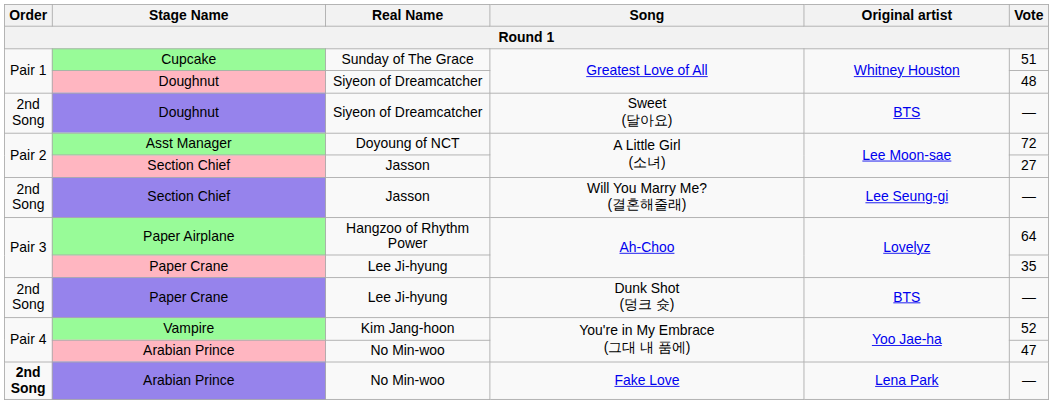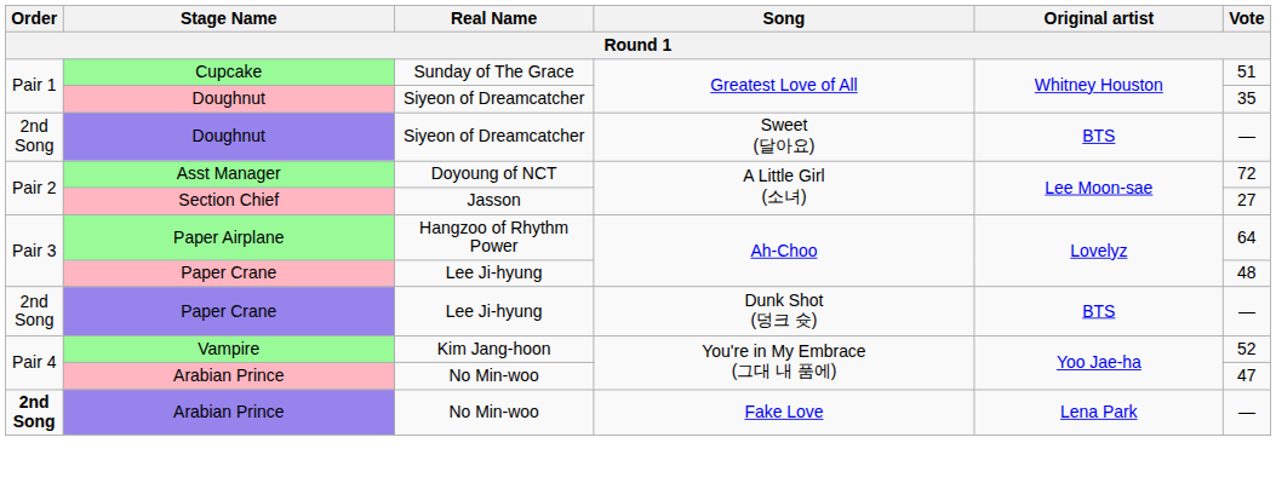 <table class="wikitable" style="text-align:center; width:95%;">
 <tr>
 <th style="width:1%;">Order</th>
 <th style="width:20%;">Stage Name</th>
 <th style="width:12%;">Real Name</th>
 <th style="width:23%;">Song</th>
 <th style="width:15%;">Original artist</th>
 <th style="width:1%;">Vote</th>
 </tr>
 <tr>
 <th colspan=6>Round 1</th>
 </tr>
 <tr>
 <td rowspan=2>Pair 1</td>
 <td bgcolor="palegreen">Cupcake</td>
 <td>Sunday of The Grace</td>
 <td rowspan=2><a href='#'>Greatest Love of All</a></td>
 <td rowspan=2><a href='#'>Whitney Houston</a></td>
 <td>51</td>
 </tr>
 <tr>
 <td bgcolor="lightpink">Doughnut</td>
 <td>Siyeon of Dreamcatcher</td>
-<td>48</td>
+<td>35</td>
 </tr>
 <tr>
 <td>2nd Song</td>
 <td bgcolor="#9683EC">Doughnut</td>
 <td>Siyeon of Dreamcatcher</td>
 <td>Sweet<br>(달아요)</td>
 <td><a href='#'>BTS</a></td>
 <td>—</td>
 </tr>
 <tr>
 <td rowspan=2>Pair 2</td>
 <td bgcolor="palegreen">Asst Manager</td>
 <td>Doyoung of NCT</td>
 <td rowspan=2>A Little Girl<br>(소녀)</td>
 <td rowspan=2><a href='#'>Lee Moon-sae</a></td>
 <td>72</td>
 </tr>
 <tr>
 <td bgcolor="lightpink">Section Chief</td>
 <td>Jasson</td>
 <td>27</td>
 </tr>
 <tr>
-<td>2nd Song</td>
-<td bgcolor="#9683EC">Section Chief</td>
-<td>Jasson</td>
-<td>Will You Marry Me?<br>(결혼해줄래)</td>
-<td><a href='#'>Lee Seung-gi</a></td>
-<td>—</td>
-</tr>
-<tr>
 <td rowspan=2>Pair 3</td>
 <td bgcolor="palegreen">Paper Airplane</td>
 <td>Hangzoo of Rhythm Power</td>
 <td rowspan=2><a href='#'>Ah-Choo</a></td>
 <td rowspan=2><a href='#'>Lovelyz</a></td>
 <td>64</td>
 </tr>
 <tr>
 <td bgcolor="lightpink">Paper Crane</td>
 <td>Lee Ji-hyung</td>
-<td>35</td>
+<td>48</td>
 </tr>
 <tr>
 <td>2nd Song</td>
 <td bgcolor="#9683EC">Paper Crane</td>
 <td>Lee Ji-hyung</td>
 <td>Dunk Shot<br>(덩크 슛)</td>
 <td><a href='#'>BTS</a></td>
 <td>—</td>
 </tr>
 <tr>
 <td rowspan=2>Pair 4</td>
 <td bgcolor="palegreen">Vampire</td>
 <td>Kim Jang-hoon</td>
 <td rowspan=2>You're in My Embrace<br>(그대 내 품에)</td>
 <td rowspan=2><a href='#'>Yoo Jae-ha</a></td>
 <td>52</td>
 </tr>
 <tr>
 <td bgcolor="lightpink">Arabian Prince</td>
 <td>No Min-woo</td>
 <td>47</td>
 </tr>
 <tr>
 <td><strong>2nd Song</strong></td>
 <td bgcolor="#9683EC">Arabian Prince</td>
 <td>No Min-woo</td>
 <td><a href='#'>Fake Love</a></td>
 <td><a href='#'>Lena Park</a></td>
 <td>—</td>
 </tr>
 </table>
